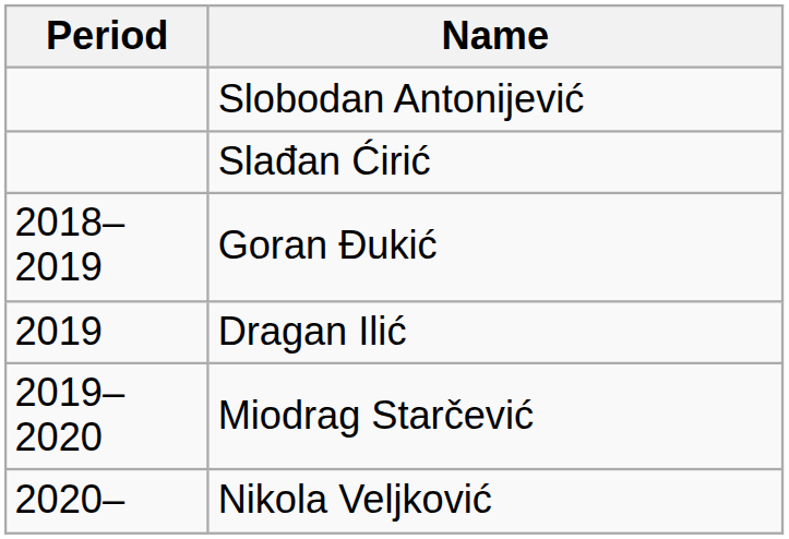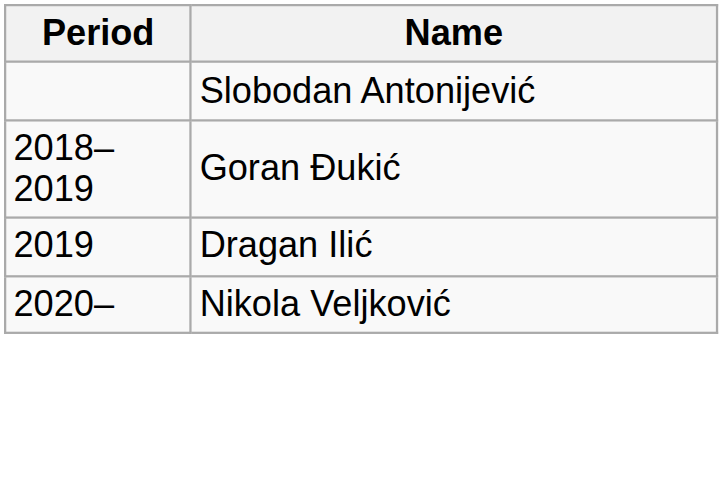 <table class="wikitable">
 <tr>
 <th width="75">Period</th>
 <th width="225">Name</th>
 </tr>
 <tr>
 <td></td>
 <td> Slobodan Antonijević</td>
 </tr>
 <tr>
-<td></td>
-<td> Slađan Ćirić</td>
-</tr>
-<tr>
 <td>2018–2019</td>
 <td> Goran Đukić</td>
 </tr>
 <tr>
 <td>2019</td>
 <td> Dragan Ilić</td>
 </tr>
 <tr>
-<td>2019–2020</td>
-<td> Miodrag Starčević</td>
-</tr>
-<tr>
 <td>2020–</td>
 <td> Nikola Veljković</td>
 </tr>
 </table>
